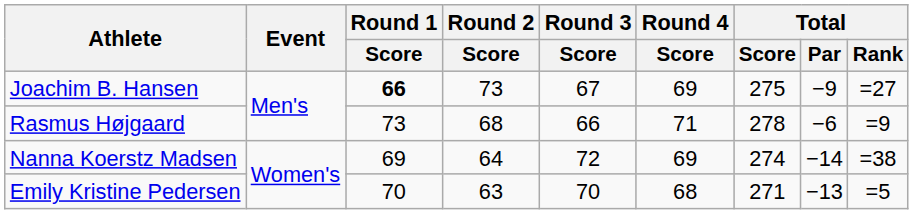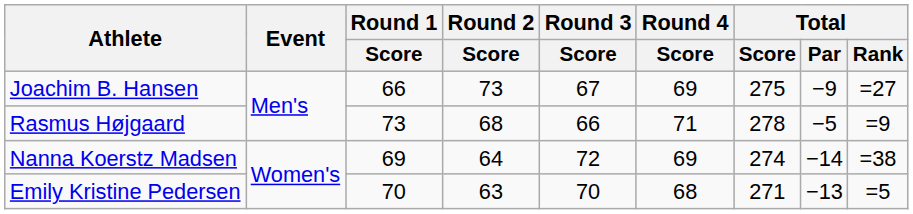 <table class=wikitable style=font-size:90%;text-align:center>
 <tr>
 <th rowspan=2>Athlete</th>
 <th rowspan=2>Event</th>
 <th>Round 1</th>
 <th>Round 2</th>
 <th>Round 3</th>
 <th>Round 4</th>
 <th colspan=3>Total</th>
 </tr>
 <tr style=font-size:95%>
 <th>Score</th>
 <th>Score</th>
 <th>Score</th>
 <th>Score</th>
 <th>Score</th>
 <th>Par</th>
 <th>Rank</th>
 </tr>
 <tr>
 <td align=left><a href='#'>Joachim B. Hansen</a></td>
 <td align=left rowspan=2><a href='#'>Men's</a></td>
-<td><strong>66</strong></td>
+<td>66</td>
 <td>73</td>
 <td>67</td>
 <td>69</td>
 <td>275</td>
 <td>−9</td>
 <td>=27</td>
 </tr>
 <tr>
 <td align=left><a href='#'>Rasmus Højgaard</a></td>
 <td>73</td>
 <td>68</td>
 <td>66</td>
 <td>71</td>
 <td>278</td>
-<td>−6</td>
+<td>−5</td>
 <td>=9</td>
 </tr>
 <tr>
 <td align=left><a href='#'>Nanna Koerstz Madsen</a></td>
 <td align=left rowspan=2><a href='#'>Women's</a></td>
 <td>69</td>
 <td>64</td>
 <td>72</td>
 <td>69</td>
 <td>274</td>
 <td>−14</td>
 <td>=38</td>
 </tr>
 <tr>
 <td align=left><a href='#'>Emily Kristine Pedersen</a></td>
 <td>70</td>
 <td>63</td>
 <td>70</td>
 <td>68</td>
 <td>271</td>
 <td>−13</td>
 <td>=5</td>
 </tr>
 </table>
